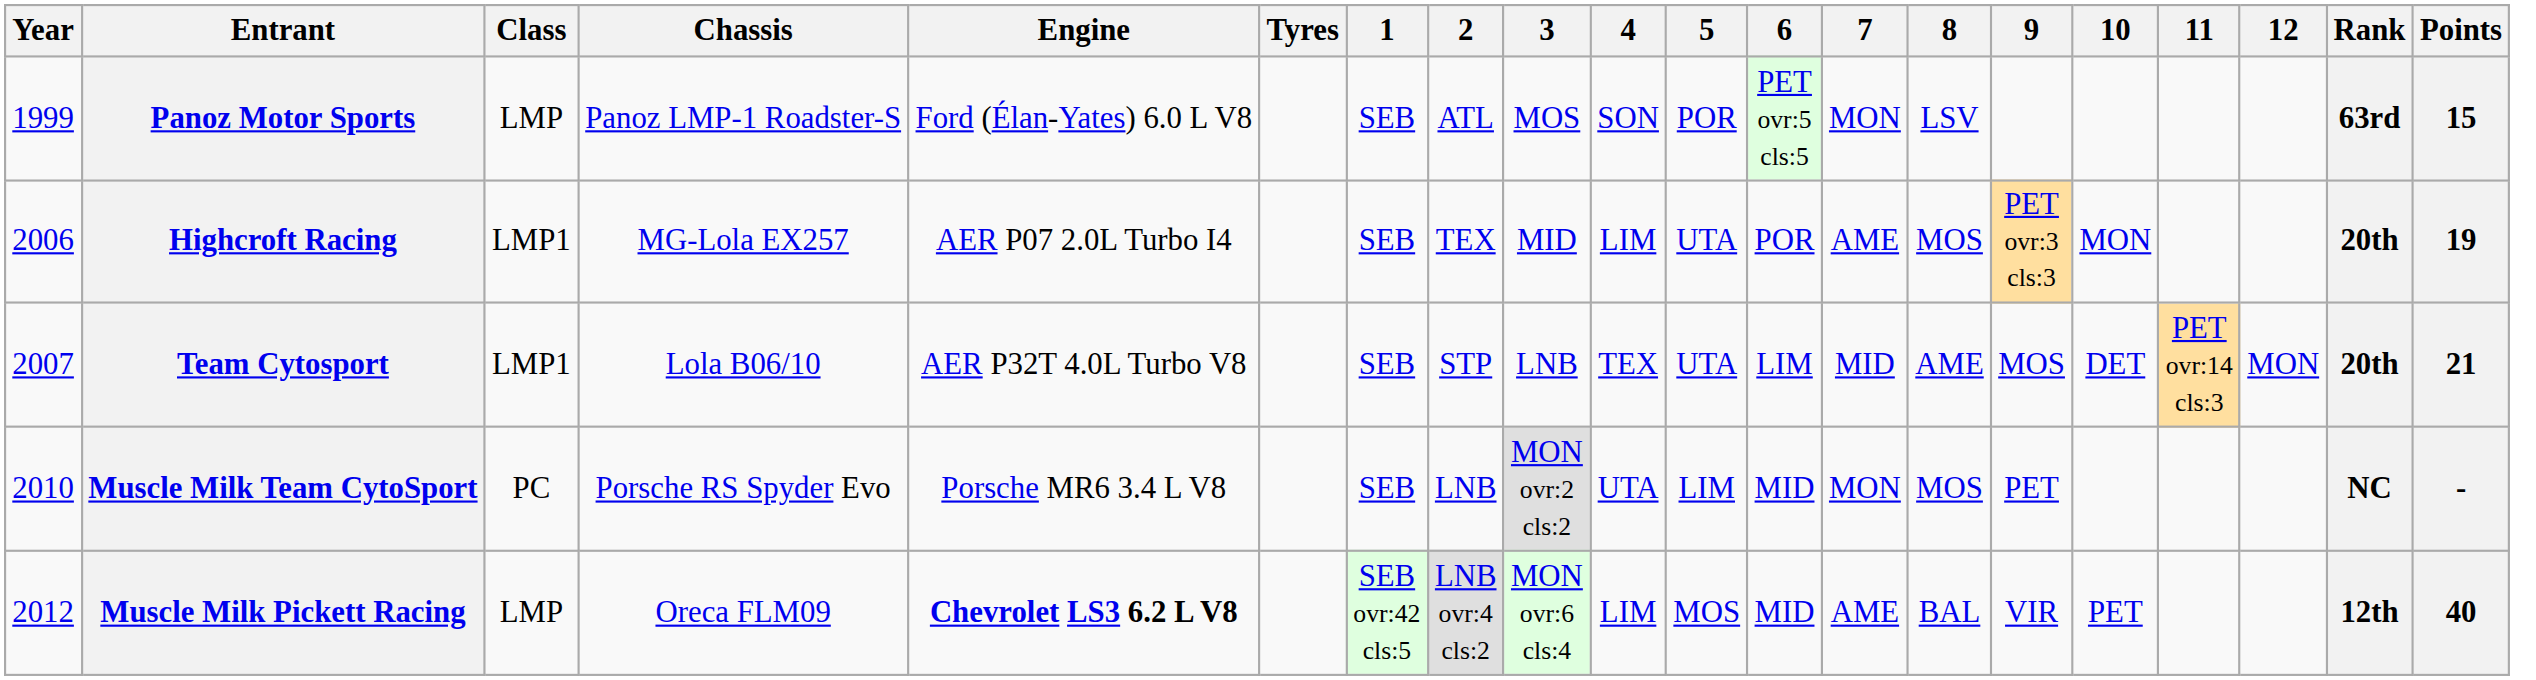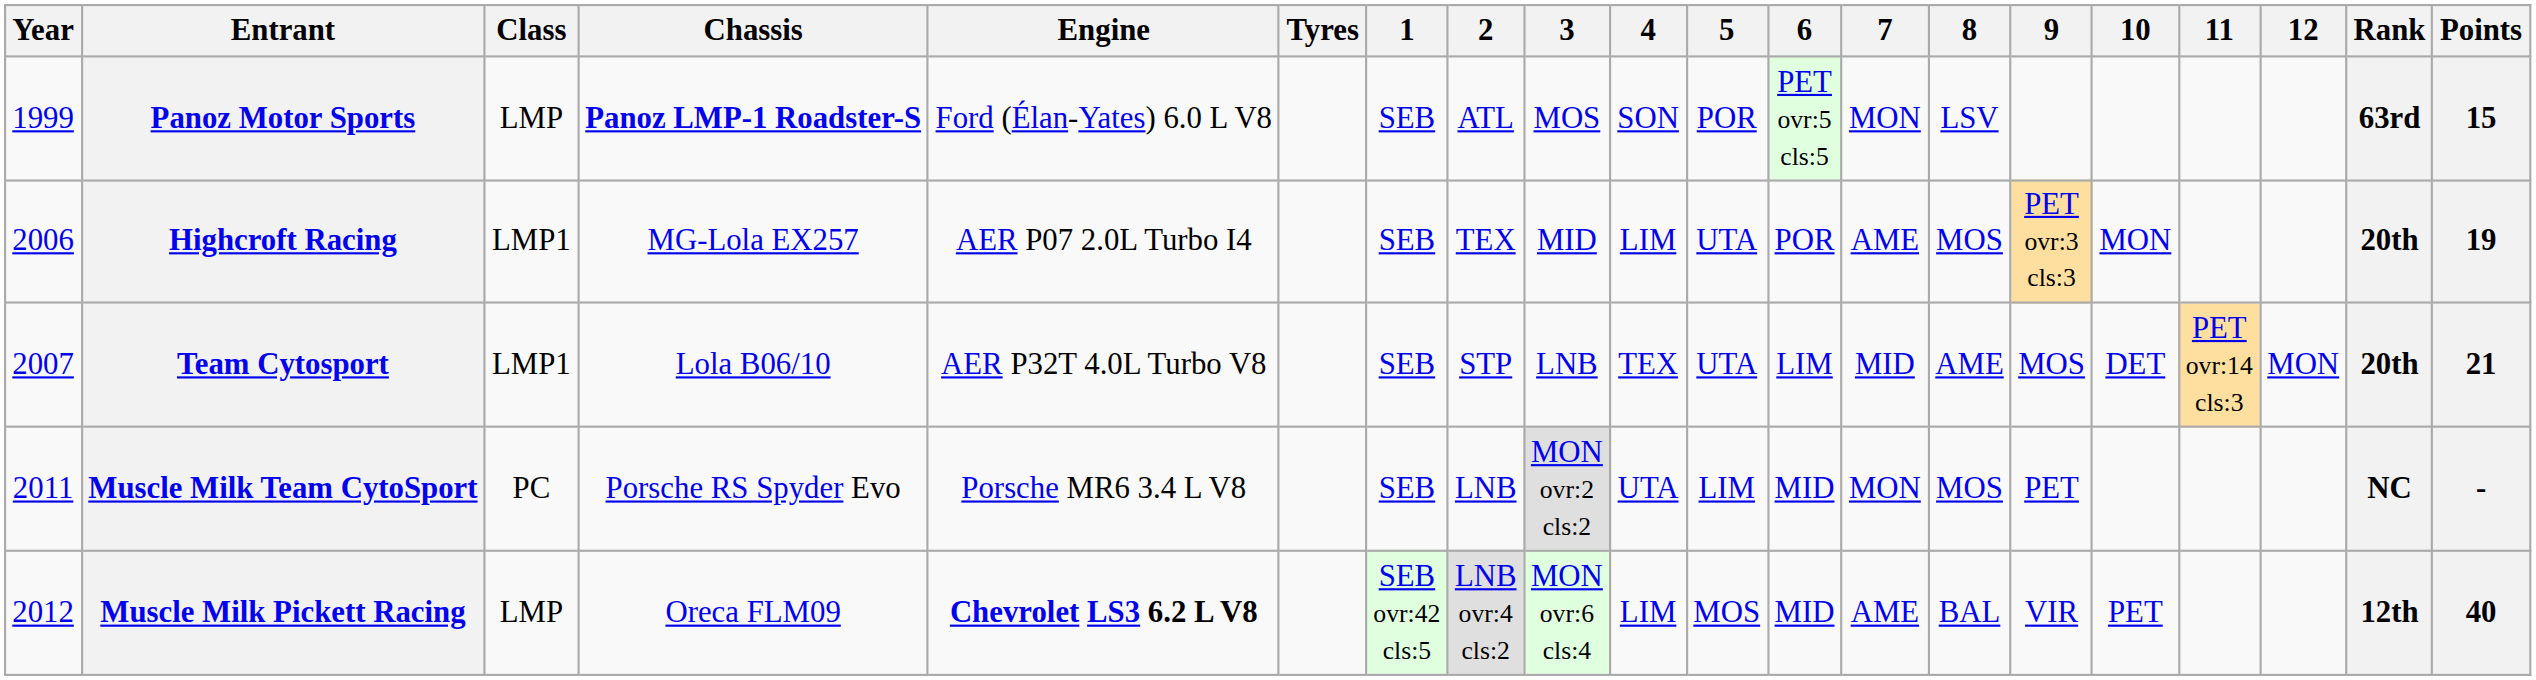 <table class="wikitable" style="text-align:center; font-size:90%">
 <tr>
 <th>Year</th>
 <th>Entrant</th>
 <th>Class</th>
 <th>Chassis</th>
 <th>Engine</th>
 <th>Tyres</th>
 <th>1</th>
 <th>2</th>
 <th>3</th>
 <th>4</th>
 <th>5</th>
 <th>6</th>
 <th>7</th>
 <th>8</th>
 <th>9</th>
 <th>10</th>
 <th>11</th>
 <th>12</th>
 <th>Rank</th>
 <th>Points</th>
 </tr>
 <tr>
 <td><a href='#'>1999</a></td>
 <th><a href='#'>Panoz Motor Sports</a></th>
 <td>LMP</td>
-<td><a href='#'>Panoz LMP-1 Roadster-S</a></td>
+<td><strong><a href='#'>Panoz LMP-1 Roadster-S</a></strong></td>
 <td><a href='#'>Ford</a> (<a href='#'>Élan</a>-<a href='#'>Yates</a>) 6.0 L V8</td>
 <td></td>
 <td><a href='#'>SEB</a></td>
 <td><a href='#'>ATL</a></td>
 <td><a href='#'>MOS</a></td>
 <td><a href='#'>SON</a></td>
 <td><a href='#'>POR</a></td>
 <td style="background:#DFFFDF;"><a href='#'>PET</a><br><small>ovr:5<br>cls:5</small></td>
 <td><a href='#'>MON</a></td>
 <td><a href='#'>LSV</a></td>
 <td></td>
 <td></td>
 <td></td>
 <td></td>
 <th>63rd</th>
 <th>15</th>
 </tr>
 <tr>
 <td><a href='#'>2006</a></td>
 <th><a href='#'>Highcroft Racing</a></th>
 <td>LMP1</td>
 <td><a href='#'>MG-Lola EX257</a></td>
 <td><a href='#'>AER</a> P07 2.0L Turbo I4</td>
 <td></td>
 <td><a href='#'>SEB</a></td>
 <td><a href='#'>TEX</a></td>
 <td><a href='#'>MID</a></td>
 <td><a href='#'>LIM</a></td>
 <td><a href='#'>UTA</a></td>
 <td><a href='#'>POR</a></td>
 <td><a href='#'>AME</a></td>
 <td><a href='#'>MOS</a></td>
 <td style="background:#FFDF9F;"><a href='#'>PET</a><br><small>ovr:3<br>cls:3</small></td>
 <td><a href='#'>MON</a></td>
 <td></td>
 <td></td>
 <th>20th</th>
 <th>19</th>
 </tr>
 <tr>
 <td><a href='#'>2007</a></td>
 <th><a href='#'>Team Cytosport</a></th>
 <td>LMP1</td>
 <td><a href='#'>Lola B06/10</a></td>
 <td><a href='#'>AER</a> P32T 4.0L Turbo V8</td>
 <td></td>
 <td><a href='#'>SEB</a></td>
 <td><a href='#'>STP</a></td>
 <td><a href='#'>LNB</a></td>
 <td><a href='#'>TEX</a></td>
 <td><a href='#'>UTA</a></td>
 <td><a href='#'>LIM</a></td>
 <td><a href='#'>MID</a></td>
 <td><a href='#'>AME</a></td>
 <td><a href='#'>MOS</a></td>
 <td><a href='#'>DET</a></td>
 <td style="background:#FFDF9F;"><a href='#'>PET</a><br><small>ovr:14<br>cls:3</small></td>
 <td><a href='#'>MON</a></td>
 <th>20th</th>
 <th>21</th>
 </tr>
 <tr>
-<td><a href='#'>2010</a></td>
+<td><a href='#'>2011</a></td>
 <th><a href='#'>Muscle Milk Team CytoSport</a></th>
 <td>PC</td>
 <td><a href='#'>Porsche RS Spyder</a> Evo</td>
 <td><a href='#'>Porsche</a> MR6 3.4 L V8</td>
 <td></td>
 <td><a href='#'>SEB</a></td>
 <td><a href='#'>LNB</a></td>
 <td style="background:#DFDFDF;"><a href='#'>MON</a><br><small>ovr:2<br>cls:2</small></td>
 <td><a href='#'>UTA</a></td>
 <td><a href='#'>LIM</a></td>
 <td><a href='#'>MID</a></td>
 <td><a href='#'>MON</a></td>
 <td><a href='#'>MOS</a></td>
 <td><a href='#'>PET</a></td>
 <td></td>
 <td></td>
 <td></td>
 <th>NC</th>
 <th>-</th>
 </tr>
 <tr>
 <td><a href='#'>2012</a></td>
 <th><a href='#'>Muscle Milk Pickett Racing</a></th>
 <td>LMP</td>
 <td><a href='#'>Oreca FLM09</a></td>
 <td><strong><a href='#'>Chevrolet</a> <a href='#'>LS3</a> 6.2 L V8</strong></td>
 <td></td>
 <td style="background:#DFFFDF;"><a href='#'>SEB</a><br><small>ovr:42<br>cls:5</small></td>
 <td style="background:#DFDFDF;"><a href='#'>LNB</a><br><small>ovr:4<br>cls:2</small></td>
 <td style="background:#DFFFDF;"><a href='#'>MON</a><br><small>ovr:6<br>cls:4</small></td>
 <td><a href='#'>LIM</a></td>
 <td><a href='#'>MOS</a></td>
 <td><a href='#'>MID</a></td>
 <td><a href='#'>AME</a></td>
 <td><a href='#'>BAL</a></td>
 <td><a href='#'>VIR</a></td>
 <td><a href='#'>PET</a></td>
 <td></td>
 <td></td>
 <th>12th</th>
 <th>40</th>
 </tr>
 </table>
